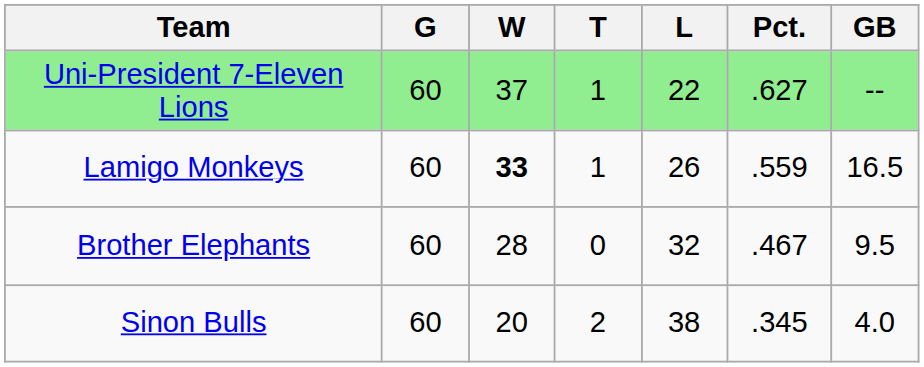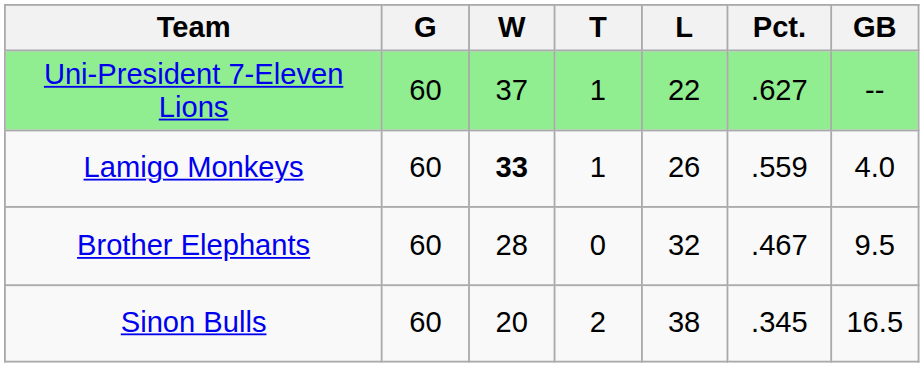 <table class="wikitable" style="text-align:center">
 <tr>
 <th width=200>Team</th>
 <th width=40>G</th>
 <th width=40>W</th>
 <th width=40>T</th>
 <th width=40>L</th>
 <th width=50>Pct.</th>
 <th width=40>GB</th>
 </tr>
 <tr style="background:lightgreen;">
 <td height=35><a href='#'>Uni-President 7-Eleven Lions</a></td>
 <td>60</td>
 <td>37</td>
 <td>1</td>
 <td>22</td>
 <td>.627</td>
 <td>--</td>
 </tr>
 <tr>
 <td height=35><a href='#'>Lamigo Monkeys</a></td>
 <td>60</td>
 <td><strong>33</strong></td>
 <td>1</td>
 <td>26</td>
 <td>.559</td>
-<td>16.5</td>
+<td>4.0</td>
 </tr>
 <tr>
 <td height=35><a href='#'>Brother Elephants</a></td>
 <td>60</td>
 <td>28</td>
 <td>0</td>
 <td>32</td>
 <td>.467</td>
 <td>9.5</td>
 </tr>
 <tr>
 <td height=35><a href='#'>Sinon Bulls</a></td>
 <td>60</td>
 <td>20</td>
 <td>2</td>
 <td>38</td>
 <td>.345</td>
-<td>4.0</td>
+<td>16.5</td>
 </tr>
 </table>
